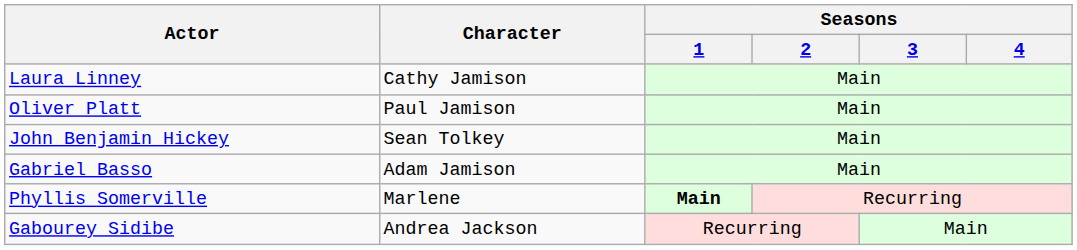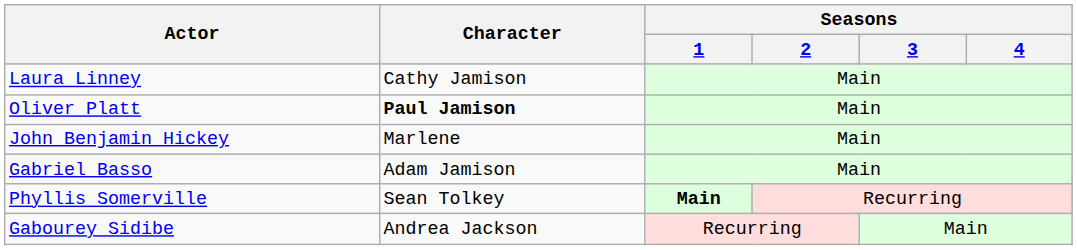 <table class="wikitable sortable" style="width:60%;">
 <tr>
 <th rowspan="2">Actor</th>
 <th rowspan="2">Character</th>
 <th colspan="9" class="unsortable">Seasons</th>
 </tr>
 <tr>
 <th style="width:10%;"><a href='#'>1</a></th>
 <th style="width:10%;"><a href='#'>2</a></th>
 <th style="width:10%;"><a href='#'>3</a></th>
 <th style="width:10%;"><a href='#'>4</a></th>
 </tr>
 <tr>
 <td><a href='#'>Laura Linney</a></td>
 <td>Cathy Jamison</td>
 <td colspan="4" style="background:#dfd; text-align:center;">Main</td>
 </tr>
 <tr>
 <td><a href='#'>Oliver Platt</a></td>
-<td>Paul Jamison</td>
+<td><strong>Paul Jamison</strong></td>
 <td colspan="4" style="background:#dfd; text-align:center;">Main</td>
 </tr>
 <tr>
 <td><a href='#'>John Benjamin Hickey</a></td>
-<td>Sean Tolkey</td>
+<td>Marlene</td>
 <td colspan="4" style="background:#dfd; text-align:center;">Main</td>
 </tr>
 <tr>
 <td><a href='#'>Gabriel Basso</a></td>
 <td>Adam Jamison</td>
 <td colspan="4" style="background:#dfd; text-align:center;">Main</td>
 </tr>
 <tr>
 <td><a href='#'>Phyllis Somerville</a></td>
-<td>Marlene</td>
+<td>Sean Tolkey</td>
 <td colspan="1" style="background:#dfd; text-align:center;"><strong>Main</strong></td>
 <td colspan="3" style="background:#fdd; text-align:center;">Recurring</td>
 </tr>
 <tr>
 <td><a href='#'>Gabourey Sidibe</a></td>
 <td>Andrea Jackson</td>
 <td colspan="2" style="background:#fdd; text-align:center;">Recurring</td>
 <td colspan="2" style="background:#dfd; text-align:center;">Main</td>
 </tr>
 </table>
